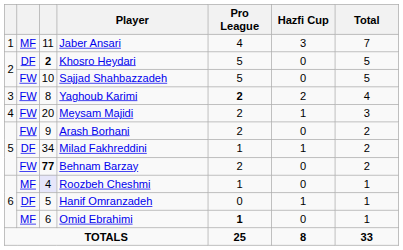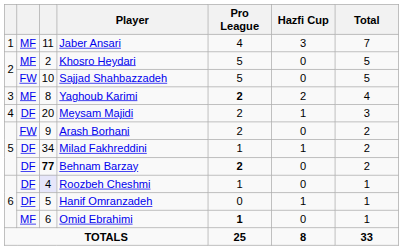 <table class="wikitable sortable" style="font-size: 95%; text-align: center;">
 <tr>
 <th width=10></th>
 <th width=10></th>
 <th width=10></th>
 <th width=200>Player</th>
 <th width=80>Pro League</th>
 <th width=80>Hazfi Cup</th>
 <th width=80>Total</th>
 </tr>
 <tr>
 <td rowspan="1">1</td>
 <td><a href='#'>MF</a></td>
 <td>11</td>
 <td align=left> <a href='#'>Jaber Ansari</a></td>
 <td>4</td>
 <td>3</td>
 <td>7</td>
 </tr>
 <tr>
 <td rowspan="2">2</td>
-<td><a href='#'>DF</a></td>
-<td><strong>2</strong></td>
+<td><a href='#'>MF</a></td>
+<td>2</td>
 <td align=left> <a href='#'>Khosro Heydari</a></td>
 <td>5</td>
 <td>0</td>
 <td>5</td>
 </tr>
 <tr>
 <td><a href='#'>FW</a></td>
 <td>10</td>
 <td align=left> <a href='#'>Sajjad Shahbazzadeh</a></td>
 <td>5</td>
 <td>0</td>
 <td>5</td>
 </tr>
 <tr>
 <td rowspan="1">3</td>
-<td><a href='#'>FW</a></td>
+<td><a href='#'>MF</a></td>
 <td>8</td>
 <td align=left> <a href='#'>Yaghoub Karimi</a></td>
 <td><strong>2</strong></td>
 <td>2</td>
 <td>4</td>
 </tr>
 <tr>
 <td rowspan="1">4</td>
-<td><a href='#'>FW</a></td>
+<td><a href='#'>DF</a></td>
 <td>20</td>
 <td align=left> <a href='#'>Meysam Majidi</a></td>
 <td>2</td>
 <td>1</td>
 <td>3</td>
 </tr>
 <tr>
 <td rowspan="3">5</td>
 <td><a href='#'>FW</a></td>
 <td>9</td>
 <td align=left> <a href='#'>Arash Borhani</a></td>
 <td>2</td>
 <td>0</td>
 <td>2</td>
 </tr>
 <tr>
 <td><a href='#'>DF</a></td>
 <td>34</td>
 <td align=left> <a href='#'>Milad Fakhreddini</a></td>
 <td>1</td>
 <td>1</td>
 <td>2</td>
 </tr>
 <tr>
-<td><a href='#'>FW</a></td>
+<td><a href='#'>DF</a></td>
 <td><strong>77</strong></td>
 <td align=left> <a href='#'>Behnam Barzay</a></td>
-<td>2</td>
+<td><strong>2</strong></td>
 <td>0</td>
 <td>2</td>
 </tr>
 <tr>
 <td rowspan="3">6</td>
-<td><a href='#'>MF</a></td>
+<td><a href='#'>DF</a></td>
 <td style="background: lavender;">4</td>
 <td align=left> <a href='#'>Roozbeh Cheshmi</a></td>
 <td>1</td>
 <td>0</td>
 <td>1</td>
 </tr>
 <tr>
 <td><a href='#'>DF</a></td>
 <td>5</td>
 <td align=left> <a href='#'>Hanif Omranzadeh</a></td>
 <td>0</td>
 <td>1</td>
 <td>1</td>
 </tr>
 <tr>
 <td><a href='#'>MF</a></td>
 <td>6</td>
 <td align=left> <a href='#'>Omid Ebrahimi</a></td>
 <td><strong>1</strong></td>
 <td>0</td>
 <td>1</td>
 </tr>
 <tr>
 <td colspan="4"><strong>TOTALS</strong></td>
 <td><strong>25</strong></td>
 <td><strong>8</strong></td>
 <td><strong>33</strong></td>
 </tr>
 </table>
